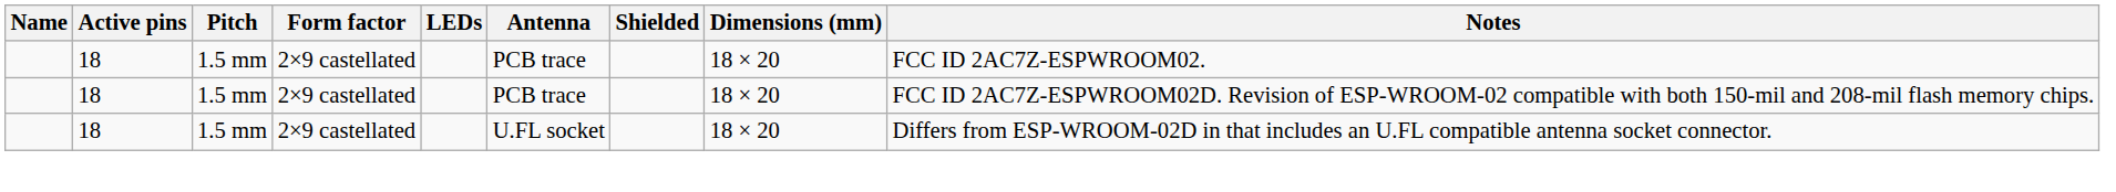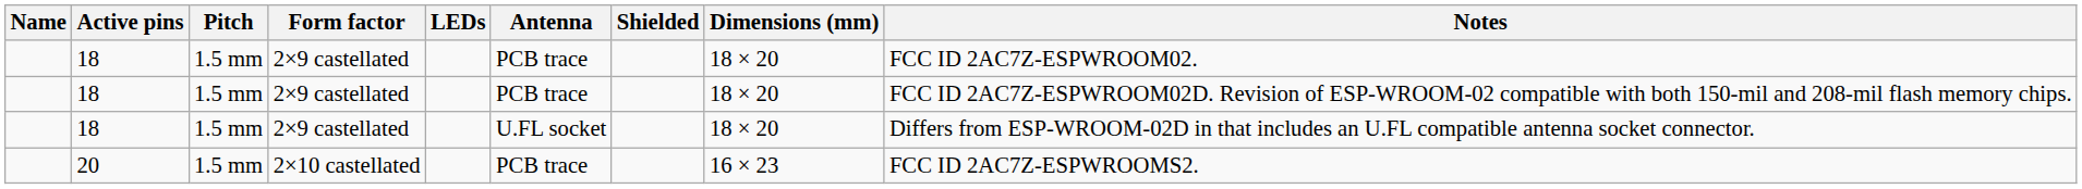 <table class="wikitable">
 <tr>
 <th>Name</th>
 <th>Active pins</th>
 <th>Pitch</th>
 <th>Form factor</th>
 <th>LEDs</th>
 <th>Antenna</th>
 <th>Shielded</th>
 <th>Dimensions (mm)</th>
 <th>Notes</th>
 </tr>
 <tr>
 <td></td>
 <td>18</td>
 <td>1.5 mm</td>
 <td>2×9 castellated</td>
 <td></td>
 <td>PCB trace</td>
 <td></td>
 <td>18 × 20</td>
 <td>FCC ID 2AC7Z-ESPWROOM02.</td>
 </tr>
 <tr>
 <td></td>
 <td>18</td>
 <td>1.5 mm</td>
 <td>2×9 castellated</td>
 <td></td>
 <td>PCB trace</td>
 <td></td>
 <td>18 × 20</td>
 <td>FCC ID 2AC7Z-ESPWROOM02D. Revision of ESP-WROOM-02 compatible with both 150-mil and 208-mil flash memory chips.</td>
 </tr>
 <tr>
 <td></td>
 <td>18</td>
 <td>1.5 mm</td>
 <td>2×9 castellated</td>
 <td></td>
 <td>U.FL socket</td>
 <td></td>
 <td>18 × 20</td>
 <td>Differs from ESP-WROOM-02D in that includes an U.FL compatible antenna socket connector.</td>
 </tr>
+<tr>
+<td></td>
+<td>20</td>
+<td>1.5 mm</td>
+<td>2×10 castellated</td>
+<td></td>
+<td>PCB trace</td>
+<td></td>
+<td>16 × 23</td>
+<td>FCC ID 2AC7Z-ESPWROOMS2.</td>
+</tr>
 </table>
